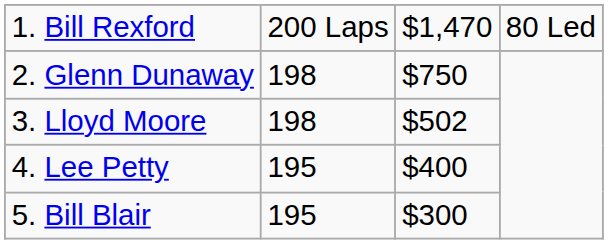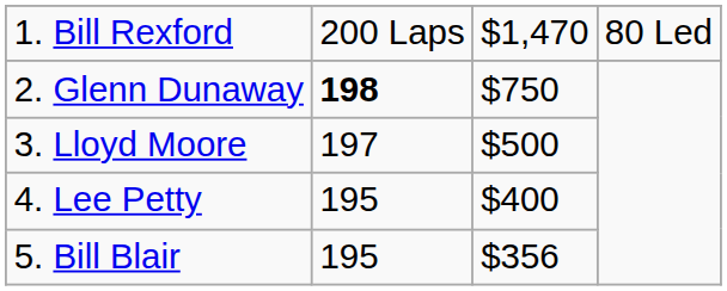 <table class="wikitable" border="1">
 <tr>
 <td>1. <a href='#'>Bill Rexford</a></td>
 <td>200 Laps</td>
 <td>$1,470</td>
 <td>80 Led</td>
 </tr>
 <tr>
 <td>2. <a href='#'>Glenn Dunaway</a></td>
-<td>198</td>
+<td><strong>198</strong></td>
 <td>$750</td>
 </tr>
 <tr>
 <td>3. <a href='#'>Lloyd Moore</a></td>
-<td>198</td>
-<td>$502</td>
+<td>197</td>
+<td>$500</td>
 </tr>
 <tr>
 <td>4. <a href='#'>Lee Petty</a></td>
 <td>195</td>
 <td>$400</td>
 </tr>
 <tr>
 <td>5. <a href='#'>Bill Blair</a></td>
 <td>195</td>
-<td>$300</td>
+<td>$356</td>
 </tr>
 </table>
